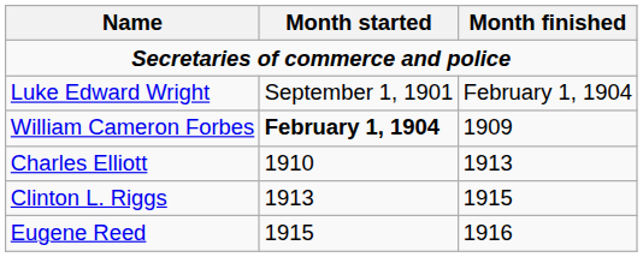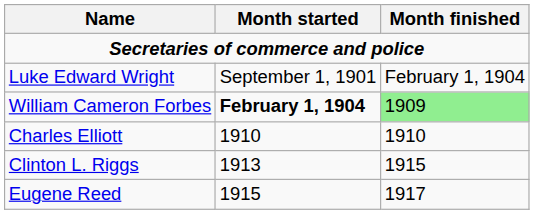 <table class=wikitable>
 <tr>
 <th>Name</th>
 <th>Month started</th>
 <th>Month finished</th>
 </tr>
 <tr>
 <td colspan=4 align=center><strong><em>Secretaries of commerce and police</em></strong></td>
 </tr>
 <tr>
 <td><a href='#'>Luke Edward Wright</a></td>
 <td>September 1, 1901</td>
 <td>February 1, 1904</td>
 </tr>
 <tr>
 <td><a href='#'>William Cameron Forbes</a></td>
 <td><strong>February 1, 1904</strong></td>
-<td>1909</td>
+<td style="background: lightgreen;">1909</td>
 </tr>
 <tr>
 <td><a href='#'>Charles Elliott</a></td>
 <td>1910</td>
-<td>1913</td>
+<td>1910</td>
 </tr>
 <tr>
 <td><a href='#'>Clinton L. Riggs</a></td>
 <td>1913</td>
 <td>1915</td>
 </tr>
 <tr>
 <td><a href='#'>Eugene Reed</a></td>
 <td>1915</td>
-<td>1916</td>
+<td>1917</td>
 </tr>
 </table>
